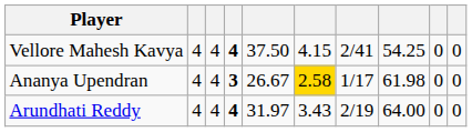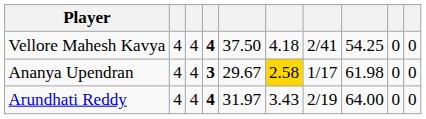 <table class="wikitable sortable" style="text-align: center;">
 <tr>
 <th class="unsortable">Player</th>
 <th></th>
 <th></th>
 <th></th>
 <th></th>
 <th></th>
 <th></th>
 <th></th>
 <th></th>
 <th></th>
 </tr>
 <tr>
 <td style="text-align:left">Vellore Mahesh Kavya</td>
 <td style="text-align:left">4</td>
 <td>4</td>
 <td><strong>4</strong></td>
 <td>37.50</td>
-<td>4.15</td>
+<td>4.18</td>
 <td>2/41</td>
 <td>54.25</td>
 <td>0</td>
 <td>0</td>
 </tr>
 <tr>
 <td style="text-align:left">Ananya Upendran</td>
 <td style="text-align:left">4</td>
 <td>4</td>
 <td><strong>3</strong></td>
-<td>26.67</td>
+<td>29.67</td>
 <td style="background: gold;">2.58</td>
 <td>1/17</td>
 <td>61.98</td>
 <td>0</td>
 <td>0</td>
 </tr>
 <tr>
 <td style="text-align:left"><a href='#'>Arundhati Reddy</a></td>
 <td style="text-align:left">4</td>
 <td>4</td>
 <td><strong>4</strong></td>
 <td>31.97</td>
 <td>3.43</td>
 <td>2/19</td>
 <td>64.00</td>
 <td>0</td>
 <td>0</td>
 </tr>
 </table>
